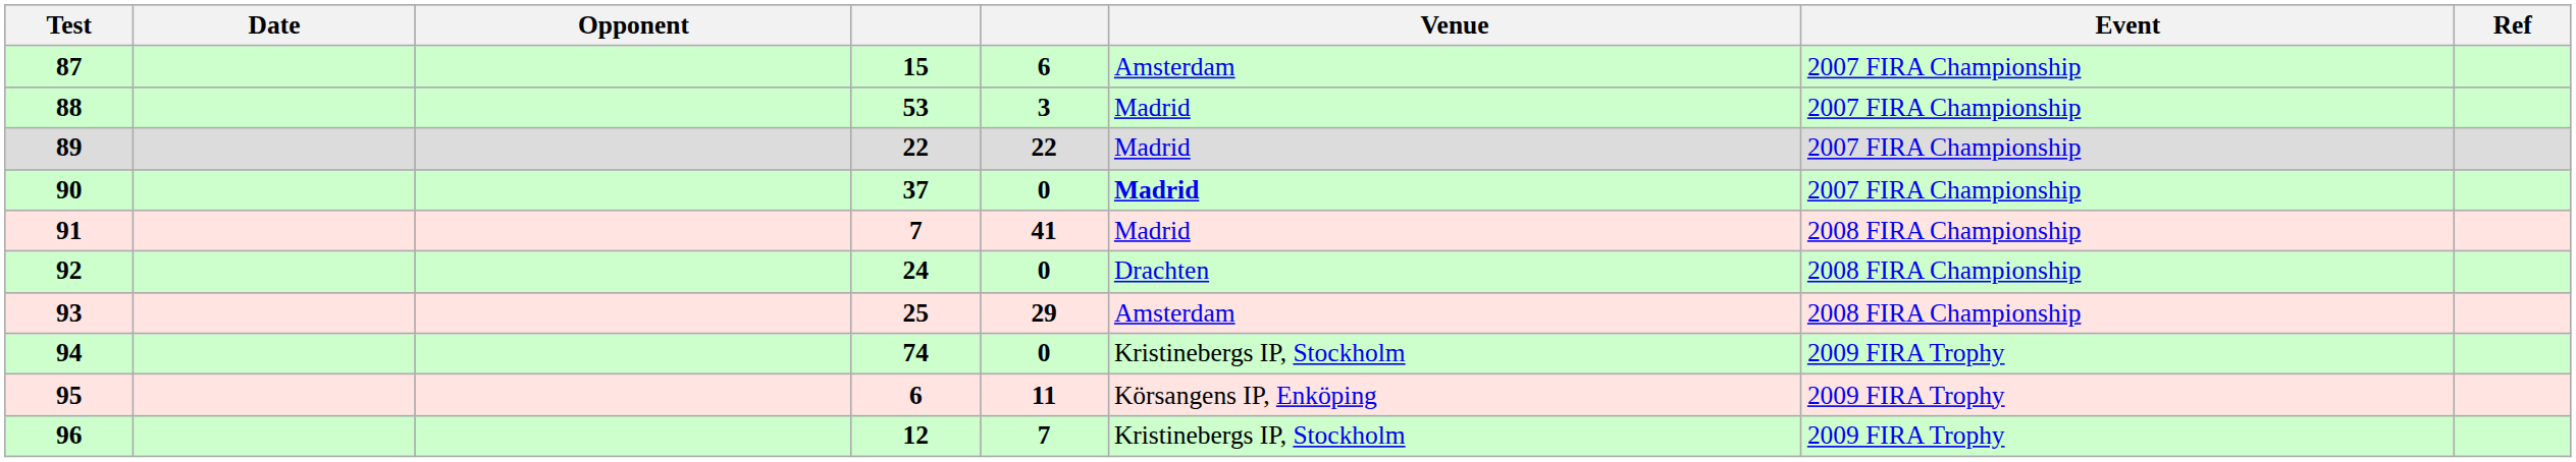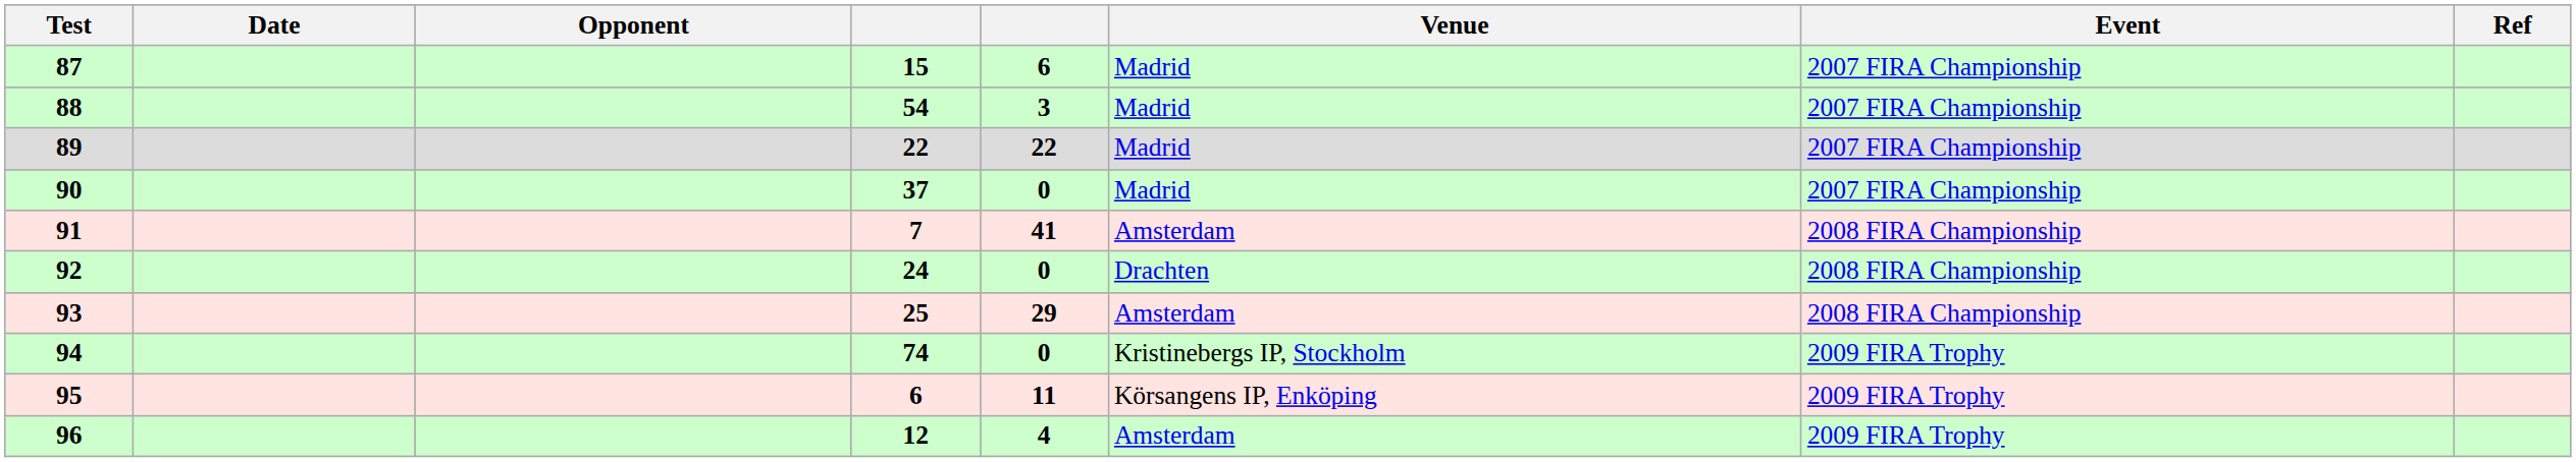 <table class="wikitable sortable" style="width:100%">
 <tr>
 <th style="width:5%">Test</th>
 <th style="width:11%">Date</th>
 <th style="width:17%">Opponent</th>
 <th style="width:5%"></th>
 <th style="width:5%"></th>
 <th>Venue</th>
 <th>Event</th>
 <th>Ref</th>
 </tr>
 <tr bgcolor="#ccffcc">
 <td align="center"><strong>87</strong></td>
 <td></td>
 <td></td>
 <td align="center"><strong>15</strong></td>
 <td align="center"><strong>6</strong></td>
-<td><a href='#'>Amsterdam</a></td>
+<td><a href='#'>Madrid</a></td>
 <td><a href='#'>2007 FIRA Championship</a></td>
 <td></td>
 </tr>
 <tr bgcolor="#ccffcc">
 <td align="center"><strong>88</strong></td>
 <td></td>
 <td></td>
-<td align="center"><strong>53</strong></td>
+<td align="center"><strong>54</strong></td>
 <td align="center"><strong>3</strong></td>
 <td><a href='#'>Madrid</a></td>
 <td><a href='#'>2007 FIRA Championship</a></td>
 <td></td>
 </tr>
 <tr bgcolor="DCDCDC">
 <td align="center"><strong>89</strong></td>
 <td></td>
 <td></td>
 <td align="center"><strong>22</strong></td>
 <td align="center"><strong>22</strong></td>
 <td><a href='#'>Madrid</a></td>
 <td><a href='#'>2007 FIRA Championship</a></td>
 <td></td>
 </tr>
 <tr bgcolor="#ccffcc">
 <td align="center"><strong>90</strong></td>
 <td></td>
 <td></td>
 <td align="center"><strong>37</strong></td>
 <td align="center"><strong>0</strong></td>
-<td><strong><a href='#'>Madrid</a></strong></td>
+<td><a href='#'>Madrid</a></td>
 <td><a href='#'>2007 FIRA Championship</a></td>
 <td></td>
 </tr>
 <tr bgcolor="FFE4E1">
 <td align="center"><strong>91</strong></td>
 <td></td>
 <td></td>
 <td align="center"><strong>7</strong></td>
 <td align="center"><strong>41</strong></td>
-<td><a href='#'>Madrid</a></td>
+<td><a href='#'>Amsterdam</a></td>
 <td><a href='#'>2008 FIRA Championship</a></td>
 <td></td>
 </tr>
 <tr bgcolor="#ccffcc">
 <td align="center"><strong>92</strong></td>
 <td></td>
 <td></td>
 <td align="center"><strong>24</strong></td>
 <td align="center"><strong>0</strong></td>
 <td><a href='#'>Drachten</a></td>
 <td><a href='#'>2008 FIRA Championship</a></td>
 <td></td>
 </tr>
 <tr bgcolor="FFE4E1">
 <td align="center"><strong>93</strong></td>
 <td></td>
 <td></td>
 <td align="center"><strong>25</strong></td>
 <td align="center"><strong>29</strong></td>
 <td><a href='#'>Amsterdam</a></td>
 <td><a href='#'>2008 FIRA Championship</a></td>
 <td></td>
 </tr>
 <tr bgcolor="#ccffcc">
 <td align="center"><strong>94</strong></td>
 <td></td>
 <td></td>
 <td align="center"><strong>74</strong></td>
 <td align="center"><strong>0</strong></td>
 <td>Kristinebergs IP, <a href='#'>Stockholm</a></td>
 <td><a href='#'>2009 FIRA Trophy</a></td>
 <td></td>
 </tr>
 <tr bgcolor="FFE4E1">
 <td align="center"><strong>95</strong></td>
 <td></td>
 <td></td>
 <td align="center"><strong>6</strong></td>
 <td align="center"><strong>11</strong></td>
 <td>Körsangens IP, <a href='#'>Enköping</a></td>
 <td><a href='#'>2009 FIRA Trophy</a></td>
 <td></td>
 </tr>
 <tr bgcolor="#ccffcc">
 <td align="center"><strong>96</strong></td>
 <td></td>
 <td></td>
 <td align="center"><strong>12</strong></td>
-<td align="center"><strong>7</strong></td>
-<td>Kristinebergs IP, <a href='#'>Stockholm</a></td>
+<td align="center"><strong>4</strong></td>
+<td><a href='#'>Amsterdam</a></td>
 <td><a href='#'>2009 FIRA Trophy</a></td>
 <td></td>
 </tr>
 </table>
